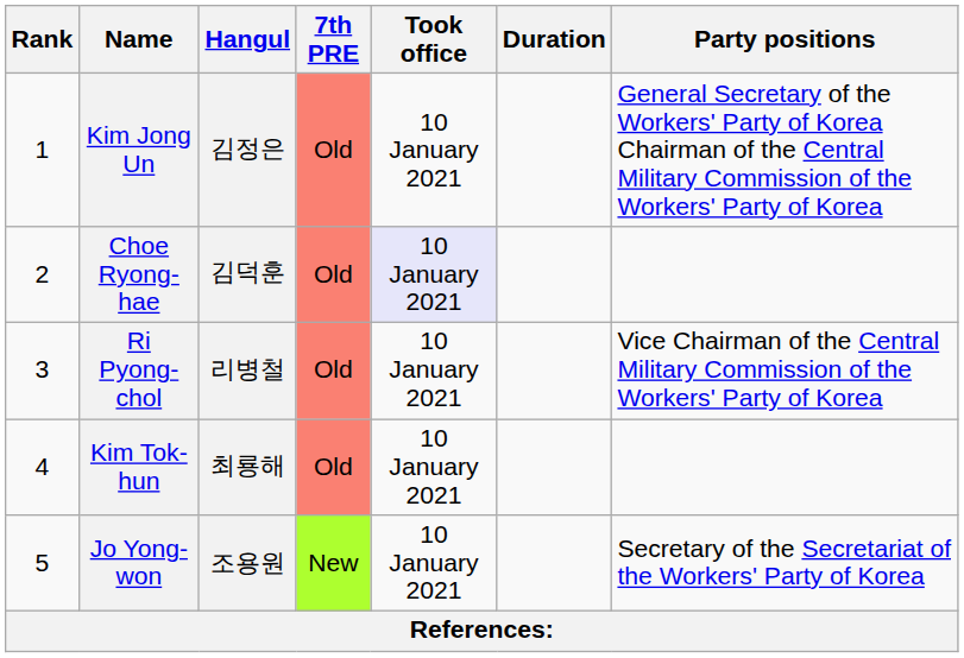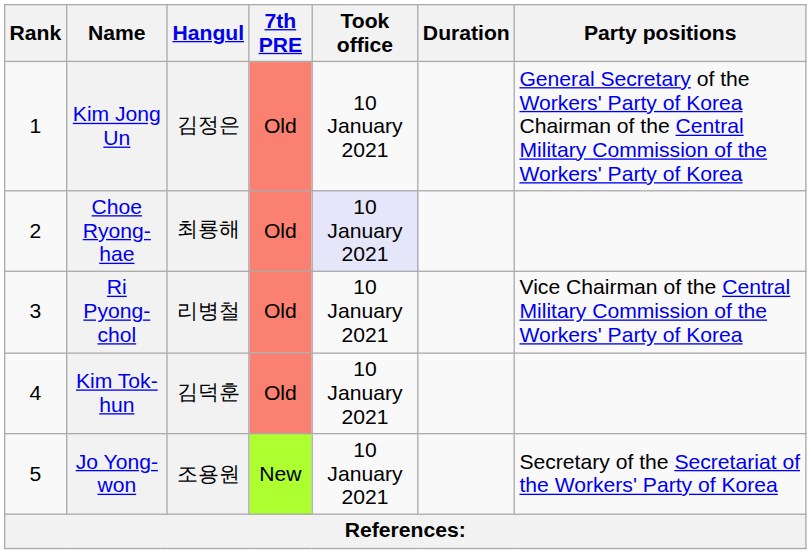 <table class="wikitable sortable">
 <tr>
 <th>Rank</th>
 <th>Name</th>
 <th><a href='#'>Hangul</a></th>
 <th><a href='#'>7th PRE</a></th>
 <th>Took office</th>
 <th>Duration</th>
 <th>Party positions</th>
 </tr>
 <tr>
 <td align="center">1</td>
 <th align="center" scope="row" style="font-weight:normal;"><a href='#'>Kim Jong Un</a></th>
 <th align="center" scope="row" style="font-weight:normal;">김정은</th>
 <td style="background: Salmon" align="center">Old</td>
 <td align="center">10 January 2021</td>
 <td align="center"></td>
 <td><a href='#'>General Secretary</a> of the <a href='#'>Workers' Party of Korea</a><br>Chairman of the <a href='#'>Central Military Commission of the Workers' Party of Korea</a></td>
 </tr>
 <tr>
 <td align="center">2</td>
 <th align="center" scope="row" style="font-weight:normal;"><a href='#'>Choe Ryong-hae</a></th>
-<th align="center" scope="row" style="font-weight:normal;">김덕훈</th>
+<th align="center" scope="row" style="font-weight:normal;">최룡해</th>
 <td style="background: Salmon" align="center">Old</td>
 <td align="center" style="background: lavender;">10 January 2021</td>
 <td align="center"></td>
 <td></td>
 </tr>
 <tr>
 <td align="center">3</td>
 <th align="center" scope="row" style="font-weight:normal;"><a href='#'>Ri Pyong-chol</a></th>
 <th align="center" scope="row" style="font-weight:normal;">리병철</th>
 <td style="background: Salmon" align="center">Old</td>
 <td align="center">10 January 2021</td>
 <td align="center"></td>
 <td>Vice Chairman of the <a href='#'>Central Military Commission of the Workers' Party of Korea</a></td>
 </tr>
 <tr>
 <td align="center">4</td>
 <th align="center" scope="row" style="font-weight:normal;"><a href='#'>Kim Tok-hun</a></th>
-<th align="center" scope="row" style="font-weight:normal;">최룡해</th>
+<th align="center" scope="row" style="font-weight:normal;">김덕훈</th>
 <td style="background: Salmon" align="center">Old</td>
 <td align="center">10 January 2021</td>
 <td align="center"></td>
 <td></td>
 </tr>
 <tr>
 <td align="center">5</td>
 <th align="center" scope="row" style="font-weight:normal;"><a href='#'>Jo Yong-won</a></th>
 <th align="center" scope="row" style="font-weight:normal;">조용원</th>
 <td align="center" style="background: GreenYellow">New</td>
 <td align="center">10 January 2021</td>
 <td align="center"></td>
 <td>Secretary of the <a href='#'>Secretariat of the Workers' Party of Korea</a></td>
 </tr>
 <tr>
 <th colspan="9" unsortable><strong>References:</strong><br></th>
 </tr>
 </table>
